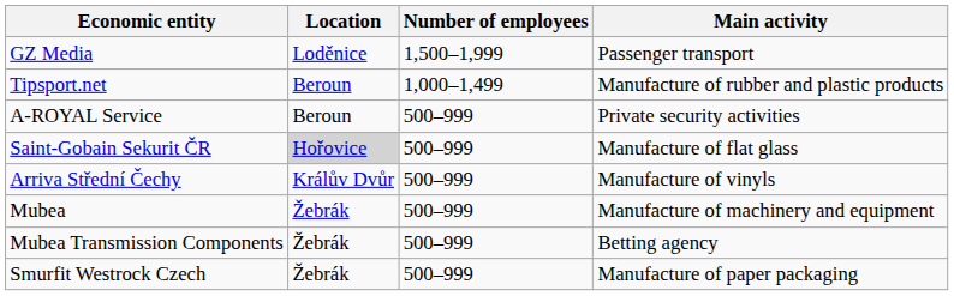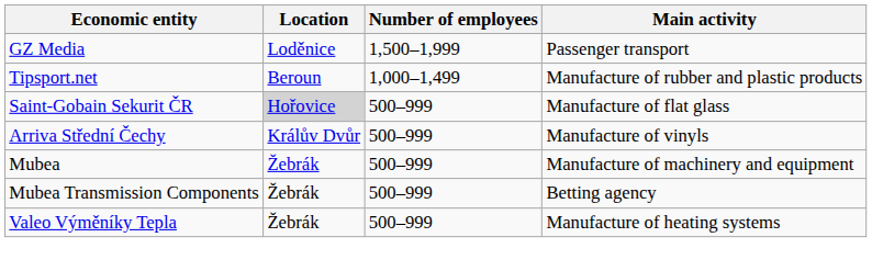 <table class="wikitable sortable">
 <tr>
 <th>Economic entity</th>
 <th>Location</th>
 <th>Number of employees</th>
 <th>Main activity</th>
 </tr>
 <tr>
 <td><a href='#'>GZ Media</a></td>
 <td><a href='#'>Loděnice</a></td>
 <td>1,500–1,999</td>
 <td>Passenger transport</td>
 </tr>
 <tr>
 <td><a href='#'>Tipsport.net</a></td>
 <td><a href='#'>Beroun</a></td>
 <td>1,000–1,499</td>
 <td>Manufacture of rubber and plastic products</td>
-</tr>
-<tr>
-<td>A-ROYAL Service</td>
-<td>Beroun</td>
-<td>500–999</td>
-<td>Private security activities</td>
 </tr>
 <tr>
 <td><a href='#'>Saint-Gobain Sekurit ČR</a></td>
 <td style="background: lightgrey;"><a href='#'>Hořovice</a></td>
 <td>500–999</td>
 <td>Manufacture of flat glass</td>
 </tr>
 <tr>
 <td><a href='#'>Arriva Střední Čechy</a></td>
 <td><a href='#'>Králův Dvůr</a></td>
 <td>500–999</td>
 <td>Manufacture of vinyls</td>
 </tr>
 <tr>
 <td>Mubea</td>
 <td><a href='#'>Žebrák</a></td>
 <td>500–999</td>
 <td>Manufacture of machinery and equipment</td>
 </tr>
 <tr>
 <td>Mubea Transmission Components</td>
 <td>Žebrák</td>
 <td>500–999</td>
 <td>Betting agency</td>
 </tr>
 <tr>
-<td>Smurfit Westrock Czech</td>
+<td><a href='#'>Valeo Výměníky Tepla</a></td>
 <td>Žebrák</td>
 <td>500–999</td>
-<td>Manufacture of paper packaging</td>
+<td>Manufacture of heating systems</td>
 </tr>
 </table>
